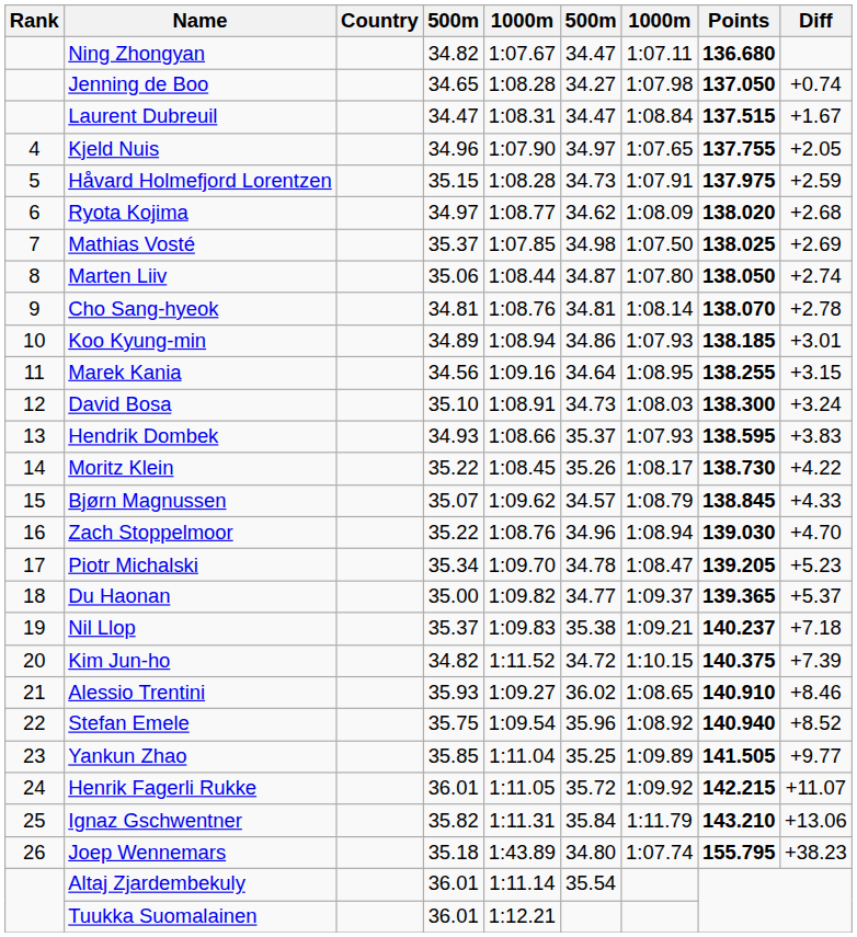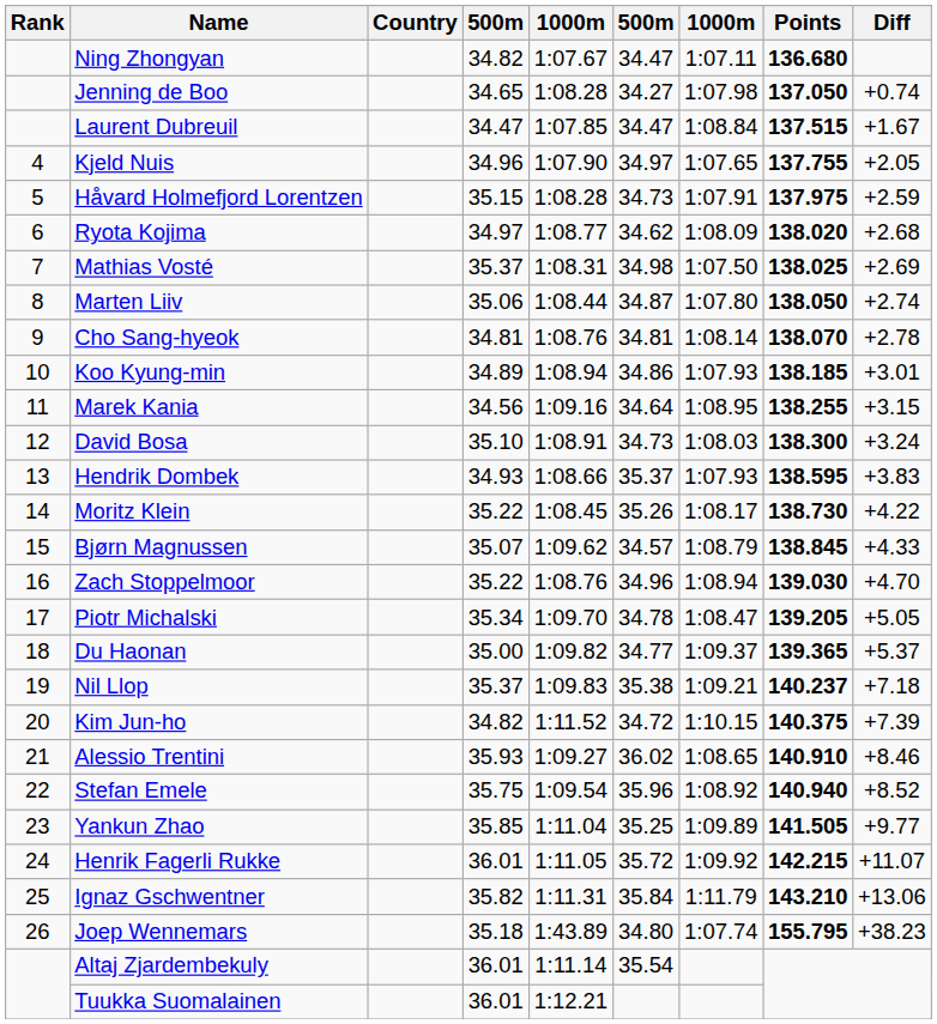 <table class="wikitable sortable" style="text-align:center">
 <tr>
 <th>Rank</th>
 <th>Name</th>
 <th>Country</th>
 <th>500m</th>
 <th>1000m</th>
 <th>500m</th>
 <th>1000m</th>
 <th>Points</th>
 <th>Diff</th>
 </tr>
 <tr>
 <td></td>
 <td align=left><a href='#'>Ning Zhongyan</a></td>
 <td align=left></td>
 <td>34.82</td>
 <td>1:07.67</td>
 <td>34.47</td>
 <td>1:07.11</td>
 <td><strong>136.680</strong></td>
 <td></td>
 </tr>
 <tr>
 <td></td>
 <td align=left><a href='#'>Jenning de Boo</a></td>
 <td align=left></td>
 <td>34.65</td>
 <td>1:08.28</td>
 <td>34.27</td>
 <td>1:07.98</td>
 <td><strong>137.050</strong></td>
 <td>+0.74</td>
 </tr>
 <tr>
 <td></td>
 <td align=left><a href='#'>Laurent Dubreuil</a></td>
 <td align=left></td>
 <td>34.47</td>
-<td>1:08.31</td>
+<td>1:07.85</td>
 <td>34.47</td>
 <td>1:08.84</td>
 <td><strong>137.515</strong></td>
 <td>+1.67</td>
 </tr>
 <tr>
 <td>4</td>
 <td align=left><a href='#'>Kjeld Nuis</a></td>
 <td align=left></td>
 <td>34.96</td>
 <td>1:07.90</td>
 <td>34.97</td>
 <td>1:07.65</td>
 <td><strong>137.755</strong></td>
 <td>+2.05</td>
 </tr>
 <tr>
 <td>5</td>
 <td align=left><a href='#'>Håvard Holmefjord Lorentzen</a></td>
 <td align=left></td>
 <td>35.15</td>
 <td>1:08.28</td>
 <td>34.73</td>
 <td>1:07.91</td>
 <td><strong>137.975</strong></td>
 <td>+2.59</td>
 </tr>
 <tr>
 <td>6</td>
 <td align=left><a href='#'>Ryota Kojima</a></td>
 <td align=left></td>
 <td>34.97</td>
 <td>1:08.77</td>
 <td>34.62</td>
 <td>1:08.09</td>
 <td><strong>138.020</strong></td>
 <td>+2.68</td>
 </tr>
 <tr>
 <td>7</td>
 <td align=left><a href='#'>Mathias Vosté</a></td>
 <td align=left></td>
 <td>35.37</td>
-<td>1:07.85</td>
+<td>1:08.31</td>
 <td>34.98</td>
 <td>1:07.50</td>
 <td><strong>138.025</strong></td>
 <td>+2.69</td>
 </tr>
 <tr>
 <td>8</td>
 <td align=left><a href='#'>Marten Liiv</a></td>
 <td align=left></td>
 <td>35.06</td>
 <td>1:08.44</td>
 <td>34.87</td>
 <td>1:07.80</td>
 <td><strong>138.050</strong></td>
 <td>+2.74</td>
 </tr>
 <tr>
 <td>9</td>
 <td align=left><a href='#'>Cho Sang-hyeok</a></td>
 <td align=left></td>
 <td>34.81</td>
 <td>1:08.76</td>
 <td>34.81</td>
 <td>1:08.14</td>
 <td><strong>138.070</strong></td>
 <td>+2.78</td>
 </tr>
 <tr>
 <td>10</td>
 <td align=left><a href='#'>Koo Kyung-min</a></td>
 <td align=left></td>
 <td>34.89</td>
 <td>1:08.94</td>
 <td>34.86</td>
 <td>1:07.93</td>
 <td><strong>138.185</strong></td>
 <td>+3.01</td>
 </tr>
 <tr>
 <td>11</td>
 <td align=left><a href='#'>Marek Kania</a></td>
 <td align=left></td>
 <td>34.56</td>
 <td>1:09.16</td>
 <td>34.64</td>
 <td>1:08.95</td>
 <td><strong>138.255</strong></td>
 <td>+3.15</td>
 </tr>
 <tr>
 <td>12</td>
 <td align=left><a href='#'>David Bosa</a></td>
 <td align=left></td>
 <td>35.10</td>
 <td>1:08.91</td>
 <td>34.73</td>
 <td>1:08.03</td>
 <td><strong>138.300</strong></td>
 <td>+3.24</td>
 </tr>
 <tr>
 <td>13</td>
 <td align=left><a href='#'>Hendrik Dombek</a></td>
 <td align=left></td>
 <td>34.93</td>
 <td>1:08.66</td>
 <td>35.37</td>
 <td>1:07.93</td>
 <td><strong>138.595</strong></td>
 <td>+3.83</td>
 </tr>
 <tr>
 <td>14</td>
 <td align=left><a href='#'>Moritz Klein</a></td>
 <td align=left></td>
 <td>35.22</td>
 <td>1:08.45</td>
 <td>35.26</td>
 <td>1:08.17</td>
 <td><strong>138.730</strong></td>
 <td>+4.22</td>
 </tr>
 <tr>
 <td>15</td>
 <td align=left><a href='#'>Bjørn Magnussen</a></td>
 <td align=left></td>
 <td>35.07</td>
 <td>1:09.62</td>
 <td>34.57</td>
 <td>1:08.79</td>
 <td><strong>138.845</strong></td>
 <td>+4.33</td>
 </tr>
 <tr>
 <td>16</td>
 <td align=left><a href='#'>Zach Stoppelmoor</a></td>
 <td align=left></td>
 <td>35.22</td>
 <td>1:08.76</td>
 <td>34.96</td>
 <td>1:08.94</td>
 <td><strong>139.030</strong></td>
 <td>+4.70</td>
 </tr>
 <tr>
 <td>17</td>
 <td align=left><a href='#'>Piotr Michalski</a></td>
 <td align=left></td>
 <td>35.34</td>
 <td>1:09.70</td>
 <td>34.78</td>
 <td>1:08.47</td>
 <td><strong>139.205</strong></td>
-<td>+5.23</td>
+<td>+5.05</td>
 </tr>
 <tr>
 <td>18</td>
 <td align=left><a href='#'>Du Haonan</a></td>
 <td align=left></td>
 <td>35.00</td>
 <td>1:09.82</td>
 <td>34.77</td>
 <td>1:09.37</td>
 <td><strong>139.365</strong></td>
 <td>+5.37</td>
 </tr>
 <tr>
 <td>19</td>
 <td align=left><a href='#'>Nil Llop</a></td>
 <td align=left></td>
 <td>35.37</td>
 <td>1:09.83</td>
 <td>35.38</td>
 <td>1:09.21</td>
 <td><strong>140.237</strong></td>
 <td>+7.18</td>
 </tr>
 <tr>
 <td>20</td>
 <td align=left><a href='#'>Kim Jun-ho</a></td>
 <td align=left></td>
 <td>34.82</td>
 <td>1:11.52</td>
 <td>34.72</td>
 <td>1:10.15</td>
 <td><strong>140.375</strong></td>
 <td>+7.39</td>
 </tr>
 <tr>
 <td>21</td>
 <td align=left><a href='#'>Alessio Trentini</a></td>
 <td align=left></td>
 <td>35.93</td>
 <td>1:09.27</td>
 <td>36.02</td>
 <td>1:08.65</td>
 <td><strong>140.910</strong></td>
 <td>+8.46</td>
 </tr>
 <tr>
 <td>22</td>
 <td align=left><a href='#'>Stefan Emele</a></td>
 <td align=left></td>
 <td>35.75</td>
 <td>1:09.54</td>
 <td>35.96</td>
 <td>1:08.92</td>
 <td><strong>140.940</strong></td>
 <td>+8.52</td>
 </tr>
 <tr>
 <td>23</td>
 <td align=left><a href='#'>Yankun Zhao</a></td>
 <td align=left></td>
 <td>35.85</td>
 <td>1:11.04</td>
 <td>35.25</td>
 <td>1:09.89</td>
 <td><strong>141.505</strong></td>
 <td>+9.77</td>
 </tr>
 <tr>
 <td>24</td>
 <td align=left><a href='#'>Henrik Fagerli Rukke</a></td>
 <td align=left></td>
 <td>36.01</td>
 <td>1:11.05</td>
 <td>35.72</td>
 <td>1:09.92</td>
 <td><strong>142.215</strong></td>
 <td>+11.07</td>
 </tr>
 <tr>
 <td>25</td>
 <td align=left><a href='#'>Ignaz Gschwentner</a></td>
 <td align=left></td>
 <td>35.82</td>
 <td>1:11.31</td>
 <td>35.84</td>
 <td>1:11.79</td>
 <td><strong>143.210</strong></td>
 <td>+13.06</td>
 </tr>
 <tr>
 <td>26</td>
 <td align=left><a href='#'>Joep Wennemars</a></td>
 <td align=left></td>
 <td>35.18</td>
 <td>1:43.89</td>
 <td>34.80</td>
 <td>1:07.74</td>
 <td><strong>155.795</strong></td>
 <td>+38.23</td>
 </tr>
 <tr>
 <td rowspan=2></td>
 <td align=left><a href='#'>Altaj Zjardembekuly</a></td>
 <td align=left></td>
 <td>36.01</td>
 <td>1:11.14</td>
 <td>35.54</td>
 <td></td>
 <td colspan=2 rowspan=2></td>
 </tr>
 <tr>
 <td align=left><a href='#'>Tuukka Suomalainen</a></td>
 <td align=left></td>
 <td>36.01</td>
 <td>1:12.21</td>
 <td></td>
 <td></td>
 </tr>
 </table>
